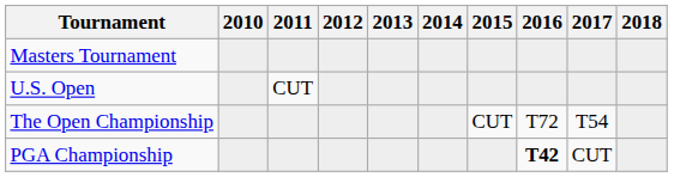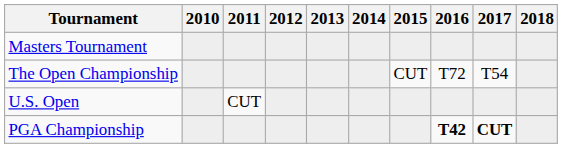 <table class="wikitable" style="font-size:95%;text-align:center;">
 <tr>
 <th>Tournament</th>
 <th>2010</th>
 <th>2011</th>
 <th>2012</th>
 <th>2013</th>
 <th>2014</th>
 <th>2015</th>
 <th>2016</th>
 <th>2017</th>
 <th>2018</th>
 </tr>
 <tr>
 <td align=left><a href='#'>Masters Tournament</a></td>
 <td style="background:#eeeeee;"></td>
 <td style="background:#eeeeee;"></td>
 <td style="background:#eeeeee;"></td>
 <td style="background:#eeeeee;"></td>
 <td style="background:#eeeeee;"></td>
 <td style="background:#eeeeee;"></td>
 <td style="background:#eeeeee;"></td>
 <td style="background:#eeeeee;"></td>
 <td style="background:#eeeeee;"></td>
 </tr>
 <tr>
+<td align=left><a href='#'>The Open Championship</a></td>
+<td style="background:#eeeeee;"></td>
+<td style="background:#eeeeee;"></td>
+<td style="background:#eeeeee;"></td>
+<td style="background:#eeeeee;"></td>
+<td style="background:#eeeeee;"></td>
+<td>CUT</td>
+<td>T72</td>
+<td>T54</td>
+<td style="background:#eeeeee;"></td>
+</tr>
+<tr>
 <td align=left><a href='#'>U.S. Open</a></td>
 <td style="background:#eeeeee;"></td>
 <td>CUT</td>
 <td style="background:#eeeeee;"></td>
 <td style="background:#eeeeee;"></td>
 <td style="background:#eeeeee;"></td>
 <td style="background:#eeeeee;"></td>
 <td style="background:#eeeeee;"></td>
 <td style="background:#eeeeee;"></td>
 <td style="background:#eeeeee;"></td>
 </tr>
 <tr>
-<td align=left><a href='#'>The Open Championship</a></td>
-<td style="background:#eeeeee;"></td>
-<td style="background:#eeeeee;"></td>
-<td style="background:#eeeeee;"></td>
-<td style="background:#eeeeee;"></td>
-<td style="background:#eeeeee;"></td>
-<td>CUT</td>
-<td>T72</td>
-<td>T54</td>
-<td style="background:#eeeeee;"></td>
-</tr>
-<tr>
 <td align=left><a href='#'>PGA Championship</a></td>
 <td style="background:#eeeeee;"></td>
 <td style="background:#eeeeee;"></td>
 <td style="background:#eeeeee;"></td>
 <td style="background:#eeeeee;"></td>
 <td style="background:#eeeeee;"></td>
 <td style="background:#eeeeee;"></td>
 <td><strong>T42</strong></td>
-<td>CUT</td>
+<td><strong>CUT</strong></td>
 <td style="background:#eeeeee;"></td>
 </tr>
 </table>
